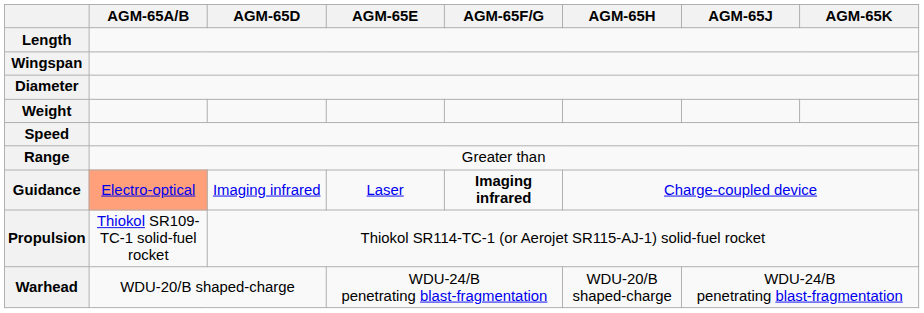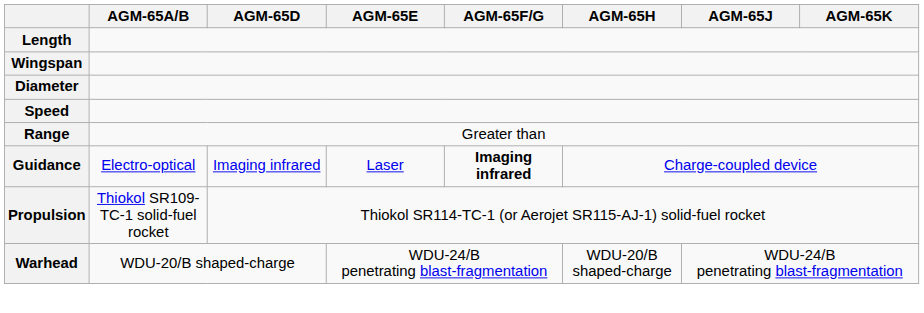 <table class="wikitable" style="text-align:center;">
 <tr style="text-align:center;">
 <th></th>
 <th style="width:120px;">AGM-65A/B</th>
 <th style="width:120px;">AGM-65D</th>
 <th style="width:120px;">AGM-65E</th>
 <th style="width:120px;">AGM-65F/G</th>
 <th style="width:120px;">AGM-65H</th>
 <th style="width:120px;">AGM-65J</th>
 <th style="width:120px;">AGM-65K</th>
 </tr>
 <tr>
 <th>Length</th>
 <td colspan="7" class="unsortable"></td>
 </tr>
 <tr>
 <th>Wingspan</th>
 <td colspan="7" class="unsortable"></td>
 </tr>
 <tr>
 <th>Diameter</th>
 <td colspan="7" class="unsortable"></td>
 </tr>
 <tr>
-<th>Weight</th>
-<td></td>
-<td></td>
-<td></td>
-<td></td>
-<td></td>
-<td></td>
-<td></td>
-</tr>
-<tr>
 <th>Speed</th>
 <td colspan="7" class="unsortable"></td>
 </tr>
 <tr>
 <th>Range</th>
 <td colspan="7" class="unsortable">Greater than </td>
 </tr>
 <tr>
 <th>Guidance</th>
-<td style="background: lightsalmon;"><a href='#'>Electro-optical</a></td>
+<td><a href='#'>Electro-optical</a></td>
 <td><a href='#'>Imaging infrared</a></td>
 <td><a href='#'>Laser</a></td>
 <td><strong>Imaging infrared</strong></td>
 <td colspan="3" class="unsortable"><a href='#'>Charge-coupled device</a></td>
 </tr>
 <tr>
 <th>Propulsion</th>
 <td><a href='#'>Thiokol</a> SR109-TC-1 solid-fuel rocket</td>
 <td colspan="6" class="unsortable">Thiokol SR114-TC-1 (or Aerojet SR115-AJ-1) solid-fuel rocket</td>
 </tr>
 <tr>
 <th>Warhead</th>
 <td colspan="2" class="unsortable"> WDU-20/B shaped-charge</td>
 <td colspan="2" class="unsortable"> WDU-24/B <br>penetrating <a href='#'>blast-fragmentation</a></td>
 <td> WDU-20/B <br>shaped-charge</td>
 <td colspan="2" class="unsortable"> WDU-24/B <br>penetrating <a href='#'>blast-fragmentation</a></td>
 </tr>
 </table>
